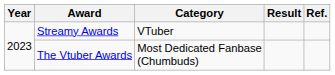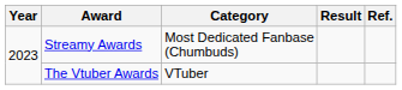 <table class="wikitable sortable">
 <tr>
 <th>Year</th>
 <th>Award</th>
 <th>Category</th>
 <th>Result</th>
 <th>Ref.</th>
 </tr>
 <tr>
 <td align="center" rowspan=2"">2023</td>
 <td><a href='#'>Streamy Awards</a></td>
-<td>VTuber</td>
+<td>Most Dedicated Fanbase<br> (Chumbuds)</td>
 <td></td>
 <td align="center"></td>
 </tr>
 <tr>
 <td><a href='#'>The Vtuber Awards</a></td>
-<td>Most Dedicated Fanbase<br> (Chumbuds)</td>
+<td>VTuber</td>
 <td></td>
 <td align="center"></td>
 </tr>
 </table>
